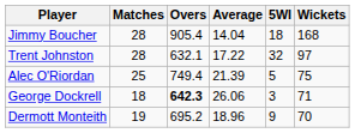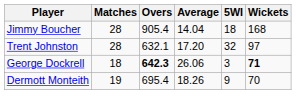 <table class="wikitable sortable">
 <tr>
 <th>Player</th>
 <th>Matches</th>
 <th>Overs</th>
 <th>Average</th>
 <th>5WI</th>
 <th>Wickets</th>
 </tr>
 <tr>
 <td><a href='#'>Jimmy Boucher</a></td>
 <td style="text-align:center;">28</td>
 <td>905.4</td>
 <td>14.04</td>
 <td>18</td>
 <td>168</td>
 </tr>
 <tr>
 <td><a href='#'>Trent Johnston</a></td>
 <td style="text-align:center;">28</td>
 <td>632.1</td>
-<td>17.22</td>
+<td>17.20</td>
 <td>32</td>
 <td>97</td>
-</tr>
-<tr>
-<td><a href='#'>Alec O'Riordan</a></td>
-<td style="text-align:center;">25</td>
-<td>749.4</td>
-<td>21.39</td>
-<td>5</td>
-<td>75</td>
 </tr>
 <tr>
 <td><a href='#'>George Dockrell</a></td>
 <td style="text-align:center;">18</td>
 <td><strong>642.3</strong></td>
 <td>26.06</td>
 <td>3</td>
-<td>71</td>
+<td><strong>71</strong></td>
 </tr>
 <tr>
 <td><a href='#'>Dermott Monteith</a></td>
 <td style="text-align:center;">19</td>
-<td>695.2</td>
-<td>18.96</td>
+<td>695.4</td>
+<td>18.26</td>
 <td>9</td>
 <td>70</td>
 </tr>
 </table>
